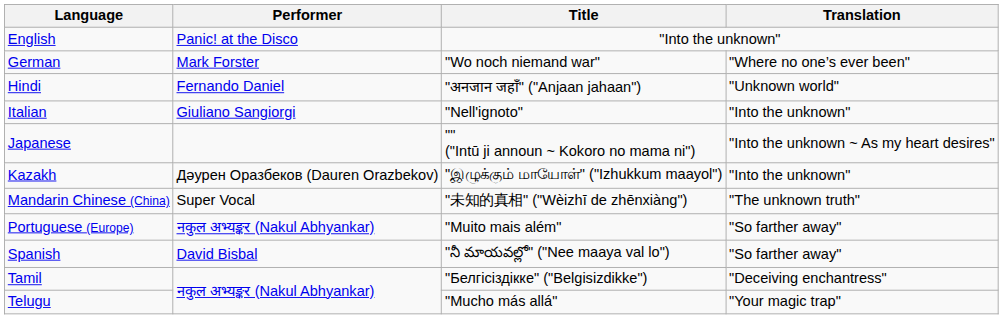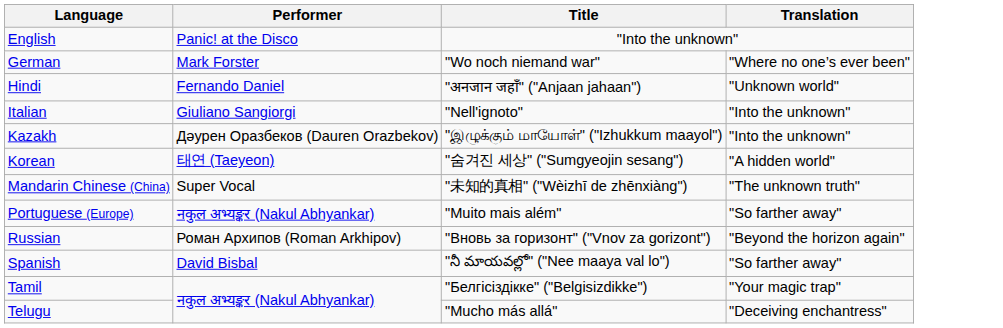 <table class="wikitable collapsible collapsed"|>
 <tr>
 <th>Language</th>
 <th>Performer</th>
 <th>Title</th>
 <th>Translation</th>
 </tr>
 <tr>
 <td><a href='#'>English</a></td>
 <td><a href='#'>Panic! at the Disco</a></td>
 <td align="center" colspan="2">"Into the unknown"</td>
 </tr>
 <tr>
 <td><a href='#'>German</a></td>
 <td><a href='#'>Mark Forster</a></td>
 <td>"Wo noch niemand war"</td>
 <td>"Where no one’s ever been"</td>
 </tr>
 <tr>
 <td><a href='#'>Hindi</a></td>
 <td><a href='#'>Fernando Daniel</a></td>
 <td>"अनजान जहाँ" ("Anjaan jahaan")</td>
 <td>"Unknown world"</td>
 </tr>
 <tr>
 <td><a href='#'>Italian</a></td>
 <td><a href='#'>Giuliano Sangiorgi</a></td>
 <td>"Nell'ignoto"</td>
 <td>"Into the unknown"</td>
 </tr>
 <tr>
-<td><a href='#'>Japanese</a></td>
-<td></td>
-<td>""<br>("Intū ji announ ~ Kokoro no mama ni")</td>
-<td>"Into the unknown ~ As my heart desires"</td>
-</tr>
-<tr>
 <td><a href='#'>Kazakh</a></td>
 <td>Дәурен Оразбеков (Dauren Orazbekov)</td>
 <td>"இழுக்கும் மாயோள்" ("Izhukkum maayol")</td>
 <td>"Into the unknown"</td>
+</tr>
+<tr>
+<td><a href='#'>Korean</a></td>
+<td><a href='#'>태연 (Taeyeon)</a></td>
+<td>"숨겨진 세상" ("Sumgyeojin sesang")</td>
+<td>"A hidden world"</td>
 </tr>
 <tr>
 <td><a href='#'>Mandarin Chinese <small>(China)</small></a></td>
 <td>Super Vocal</td>
 <td>"未知的真相" ("Wèizhī de zhēnxiàng")</td>
 <td>"The unknown truth"</td>
 </tr>
 <tr>
 <td><a href='#'>Portuguese <small>(Europe)</small></a></td>
 <td><a href='#'>नकुल अभ्यङ्कर (Nakul Abhyankar)</a></td>
 <td>"Muito mais além"</td>
 <td>"So farther away"</td>
 </tr>
 <tr>
+<td><a href='#'>Russian</a></td>
+<td>Роман Архипов (Roman Arkhipov)</td>
+<td>"Вновь за горизонт" ("Vnov za gorizont")</td>
+<td>"Beyond the horizon again"</td>
+</tr>
+<tr>
 <td><a href='#'>Spanish</a></td>
 <td><a href='#'>David Bisbal</a></td>
 <td>"నీ మాయవల్లో" ("Nee maaya val lo")</td>
 <td>"So farther away"</td>
 </tr>
 <tr>
 <td><a href='#'>Tamil</a></td>
 <td rowspan="2"><a href='#'>नकुल अभ्यङ्कर (Nakul Abhyankar)</a></td>
 <td>"Белгісіздікке" ("Belgisizdikke")</td>
-<td>"Deceiving enchantress"</td>
+<td>"Your magic trap"</td>
 </tr>
 <tr>
 <td><a href='#'>Telugu</a></td>
 <td>"Mucho más allá"</td>
-<td>"Your magic trap"</td>
+<td>"Deceiving enchantress"</td>
 </tr>
 </table>
